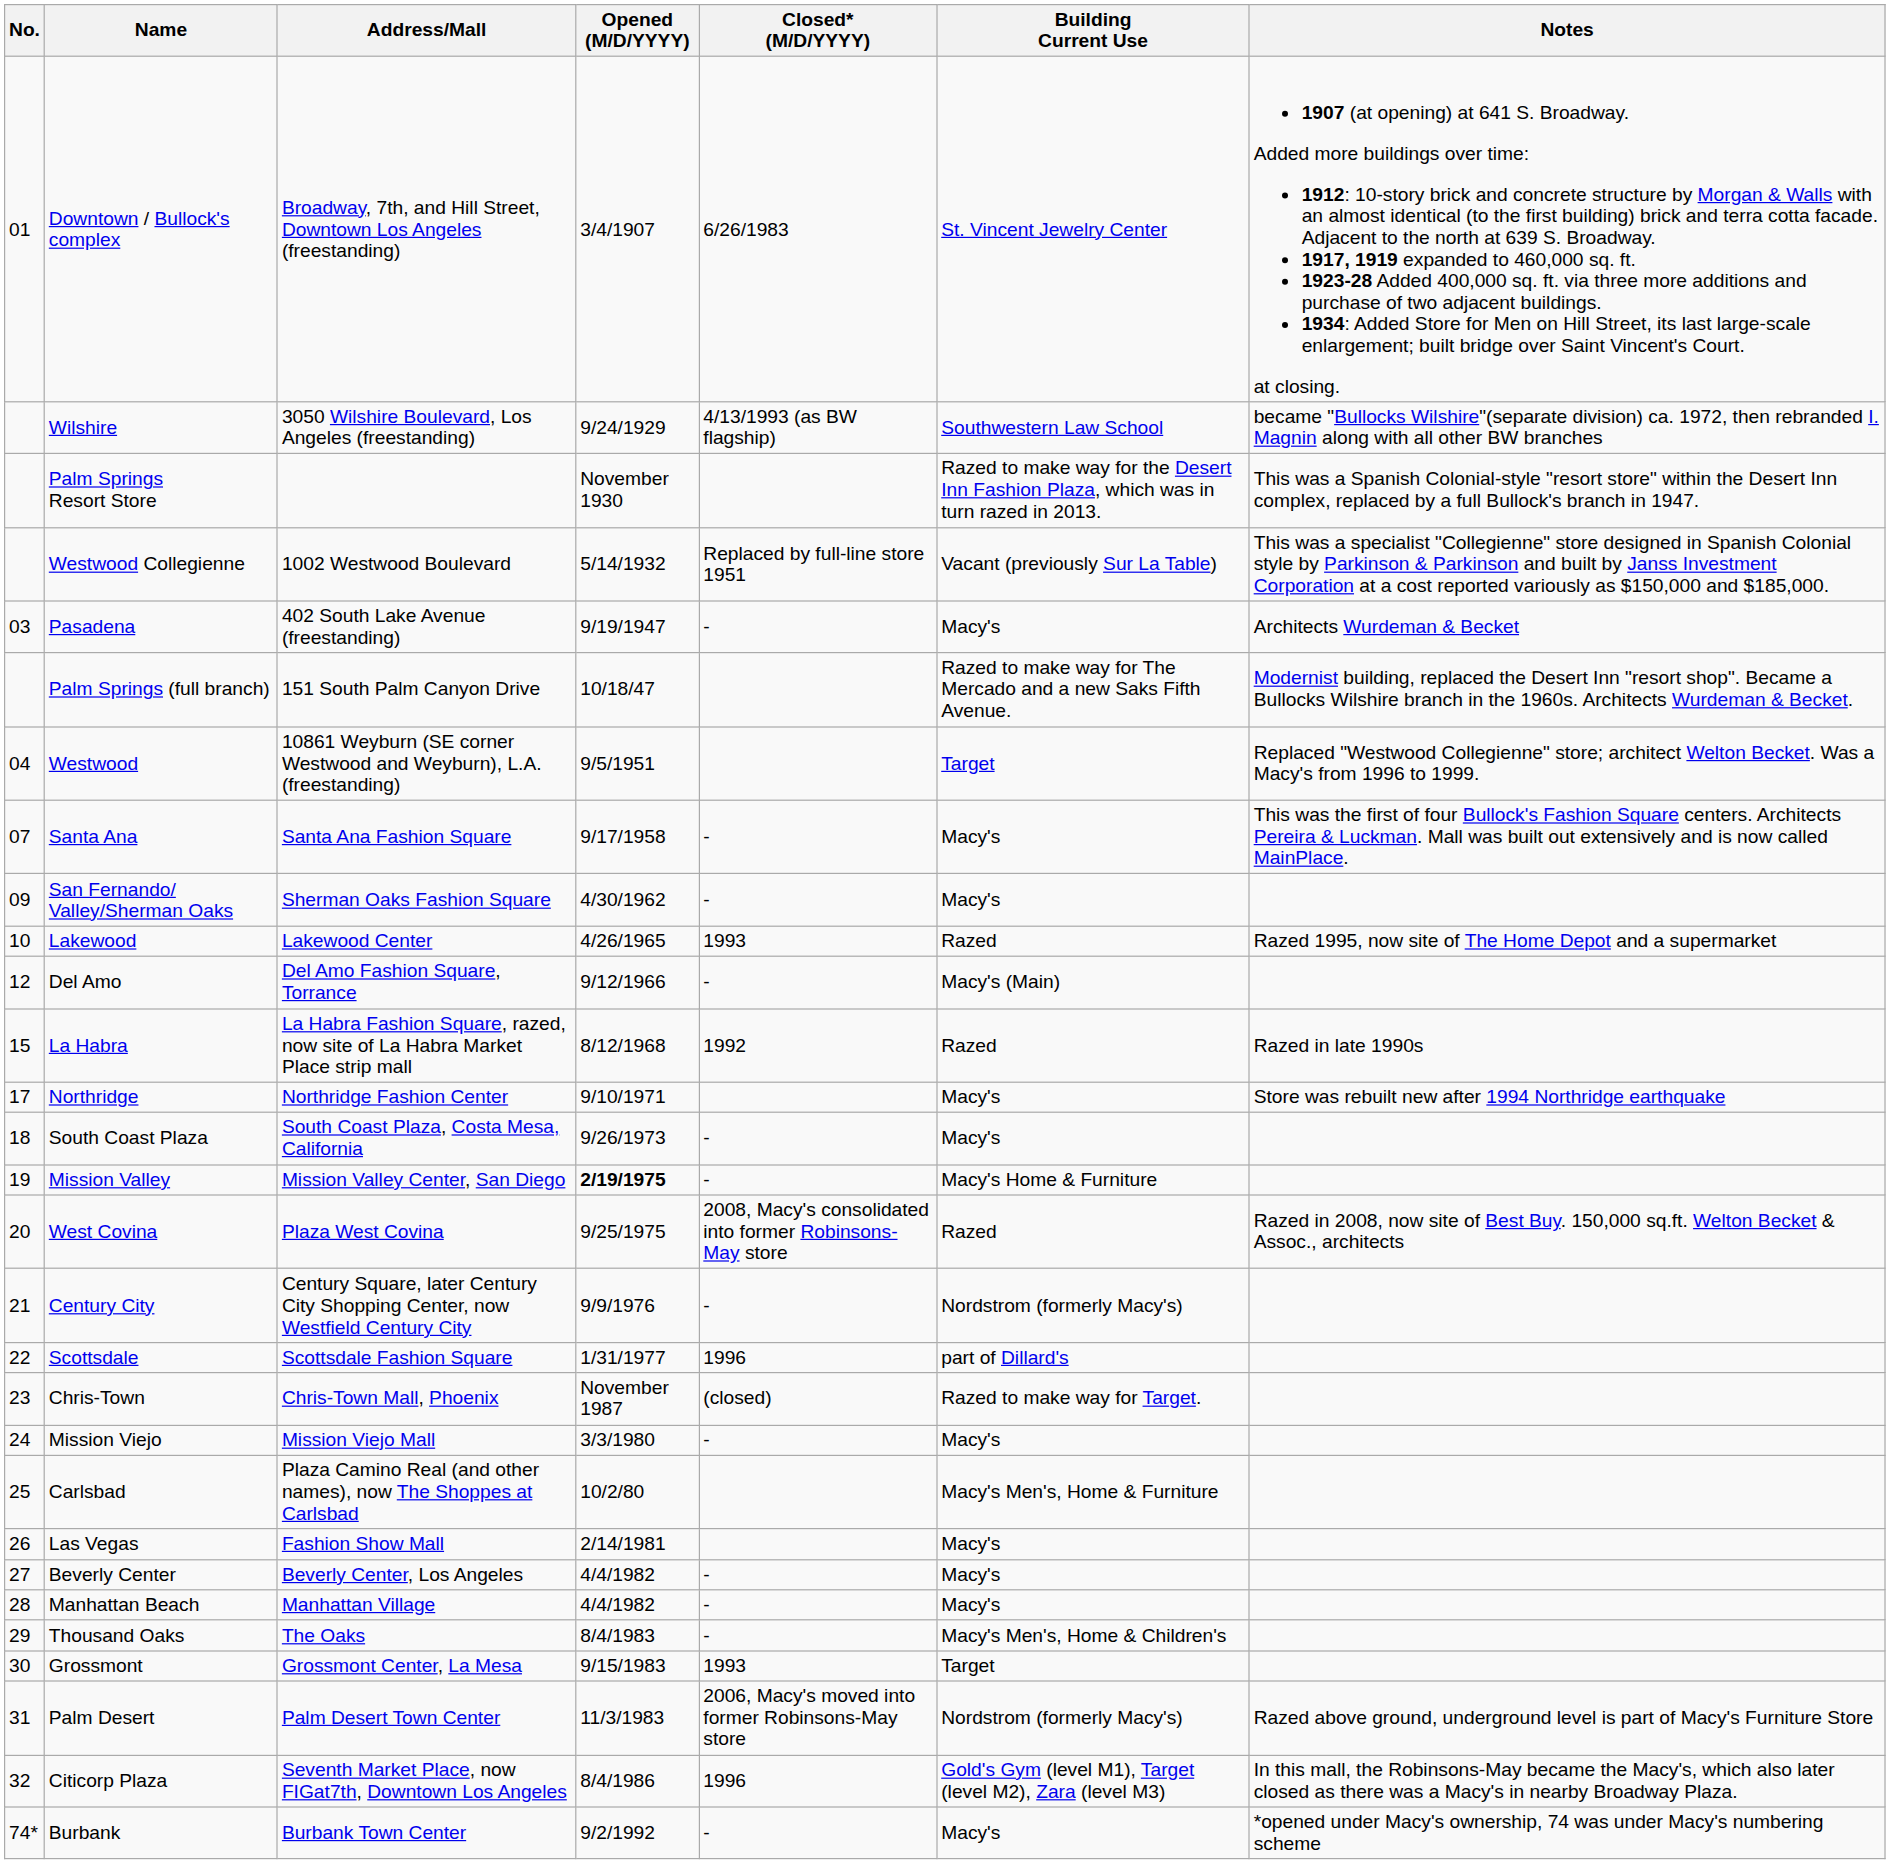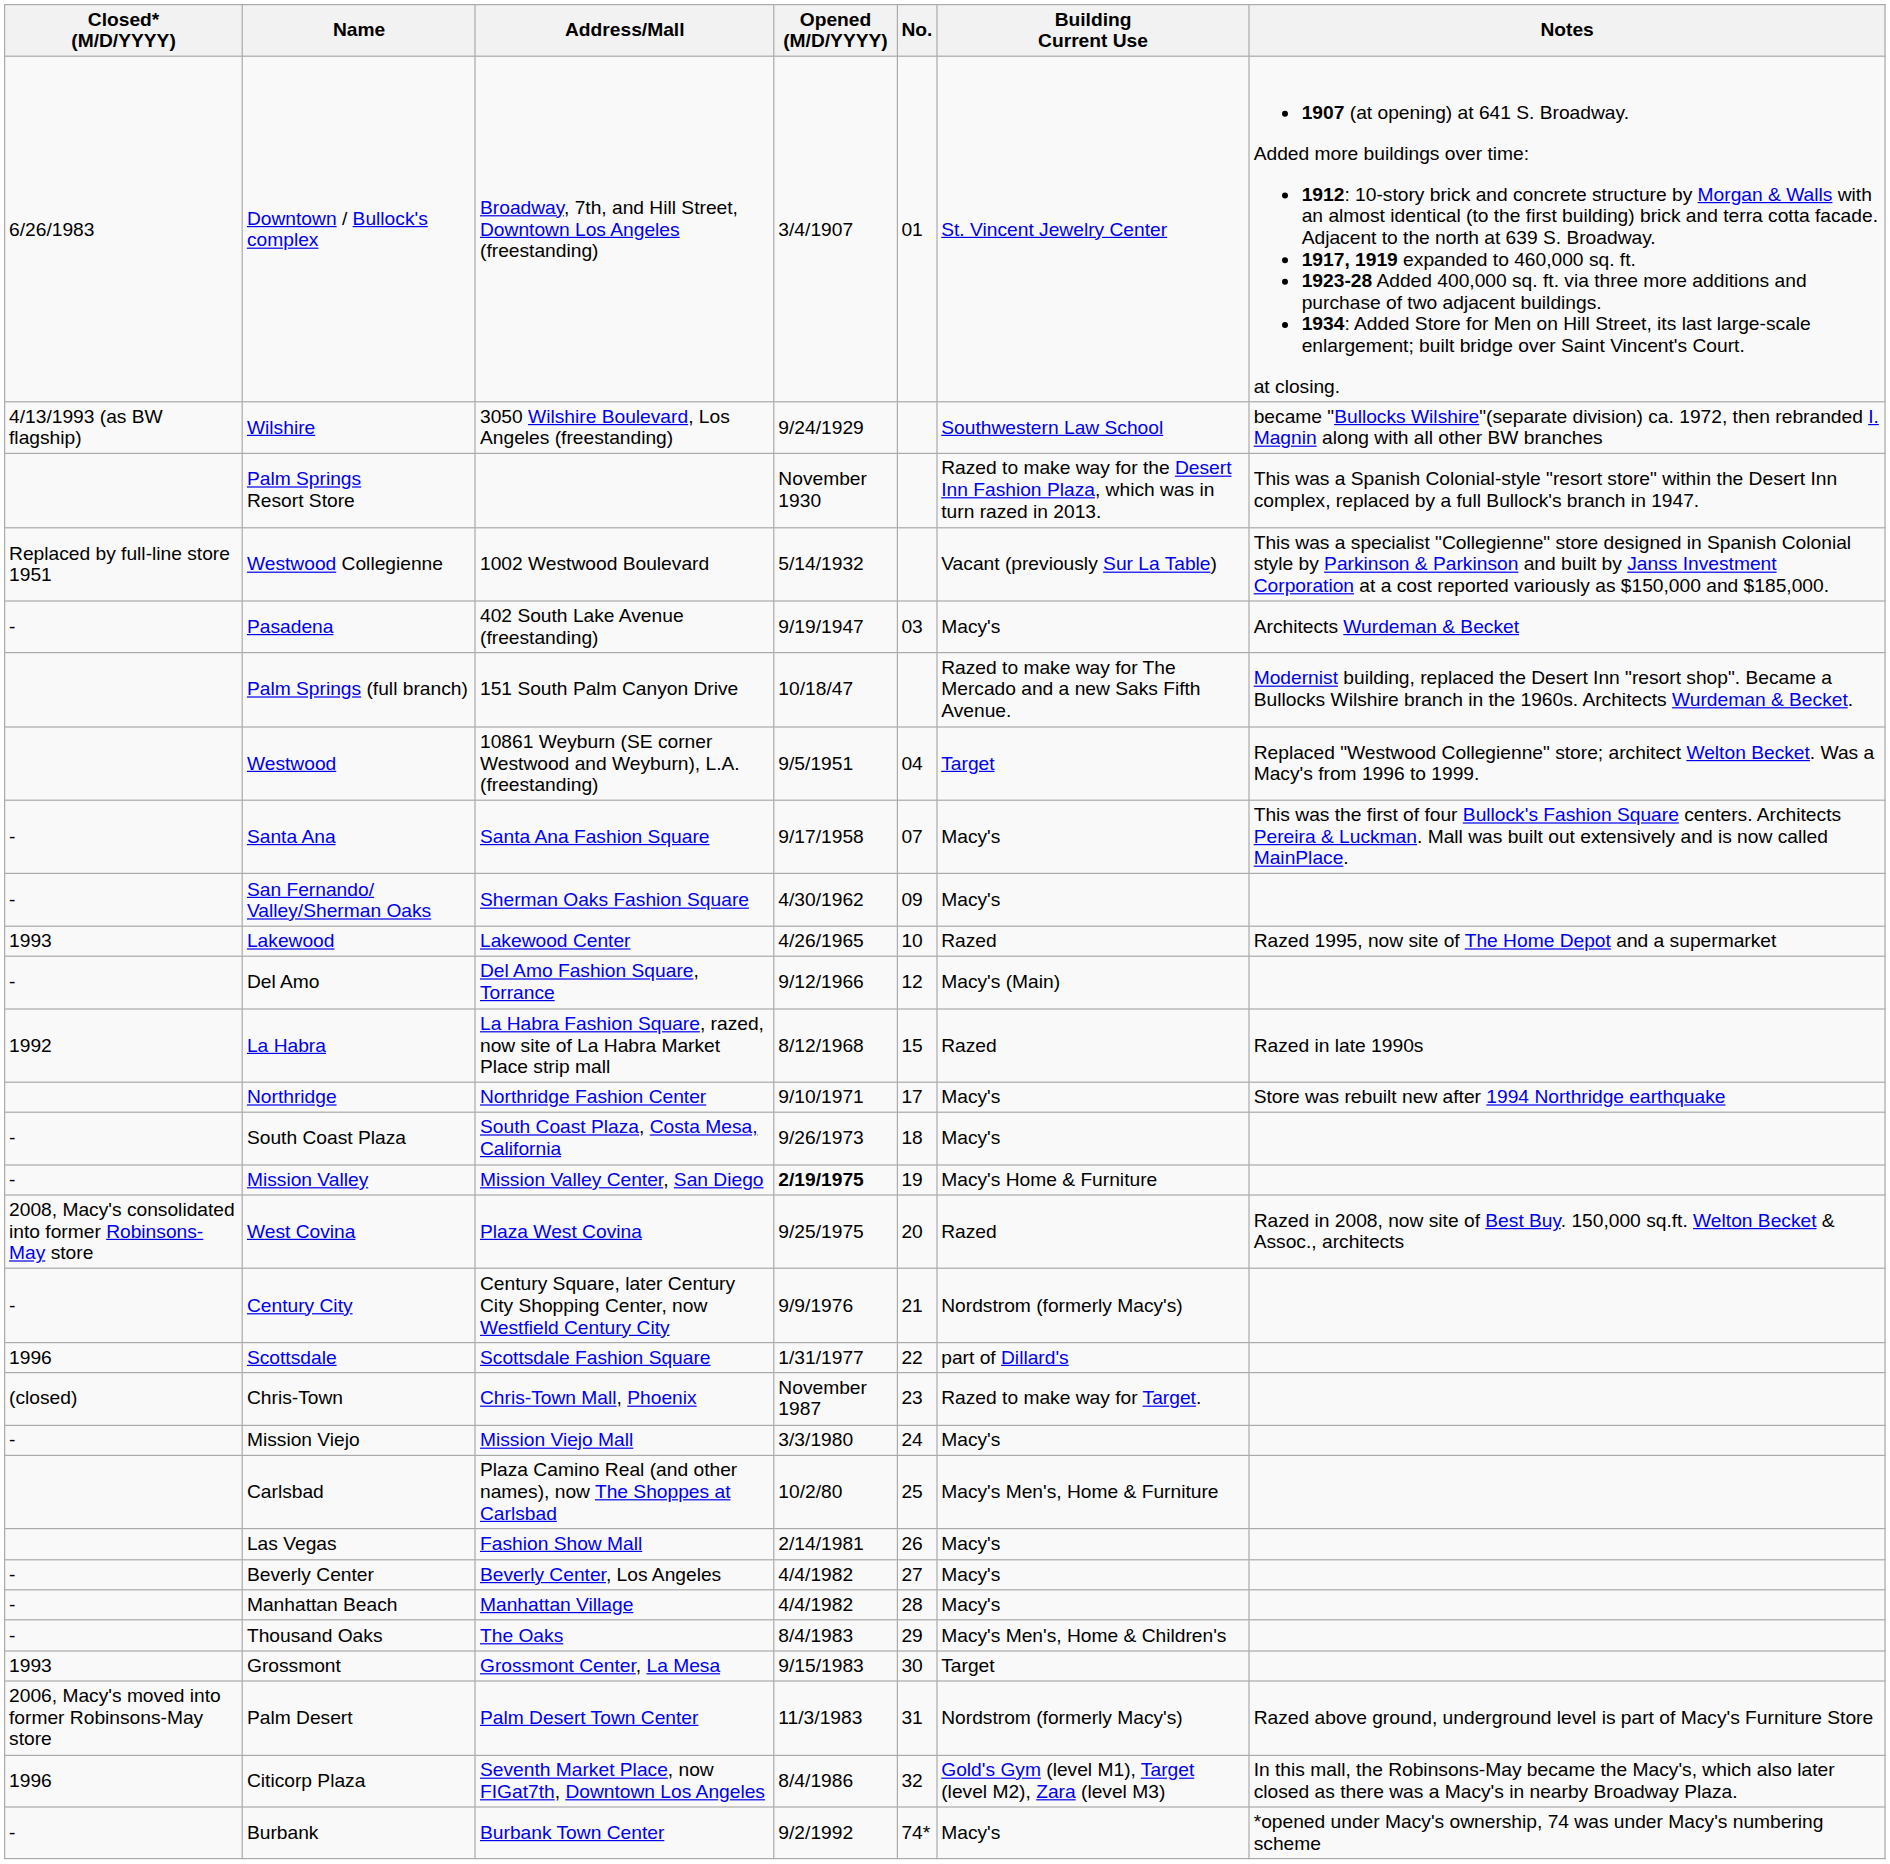 <table class="wikitable">
 <tr>
-<th>No.</th>
+<th>Closed*<br>(M/D/YYYY)</th>
 <th>Name</th>
 <th>Address/Mall</th>
 <th>Opened<br>(M/D/YYYY)</th>
-<th>Closed*<br>(M/D/YYYY)</th>
+<th>No.</th>
 <th>Building<br> Current Use</th>
 <th>Notes</th>
 </tr>
 <tr>
-<td>01</td>
+<td>6/26/1983</td>
 <td><a href='#'>Downtown</a> / <a href='#'>Bullock's complex</a></td>
 <td><a href='#'>Broadway</a>, 7th, and Hill Street, <a href='#'>Downtown Los Angeles</a> (freestanding)</td>
 <td>3/4/1907</td>
-<td>6/26/1983</td>
+<td>01</td>
 <td><a href='#'>St. Vincent Jewelry Center</a></td>
 <td><br><ul><li><strong>1907</strong> (at opening)  at 641 S. Broadway.</li></ul>Added more buildings over time:<br><ul><li><strong>1912</strong>: 10-story brick and concrete structure by <a href='#'>Morgan & Walls</a> with an almost identical (to the first building) brick and terra cotta facade. Adjacent to the north at 639 S. Broadway.</li><li><strong>1917, 1919</strong> expanded to 460,000 sq. ft.</li><li><strong>1923-28</strong> Added 400,000 sq. ft. via three more additions and purchase of two adjacent buildings.</li><li><strong>1934</strong>: Added Store for Men on Hill Street, its last large-scale enlargement; built bridge over Saint Vincent's Court.</li></ul> at closing.</td>
 </tr>
 <tr>
-<td></td>
+<td>4/13/1993 (as BW flagship)</td>
 <td><a href='#'>Wilshire</a></td>
 <td>3050 <a href='#'>Wilshire Boulevard</a>, Los Angeles (freestanding)</td>
 <td>9/24/1929</td>
-<td>4/13/1993 (as BW flagship)</td>
+<td></td>
 <td><a href='#'>Southwestern Law School</a></td>
 <td>became "<a href='#'>Bullocks Wilshire</a>"(separate division) ca. 1972, then rebranded <a href='#'>I. Magnin</a> along with all other BW branches</td>
 </tr>
 <tr>
 <td></td>
 <td><a href='#'>Palm Springs</a><br>Resort Store</td>
 <td></td>
 <td>November 1930</td>
 <td></td>
 <td>Razed to make way for the <a href='#'>Desert Inn Fashion Plaza</a>, which was in turn razed in 2013.</td>
 <td>This was a Spanish Colonial-style "resort store" within the Desert Inn complex, replaced by a full Bullock's branch in 1947.</td>
 </tr>
 <tr>
-<td></td>
+<td>Replaced by full-line store 1951</td>
 <td><a href='#'>Westwood</a> Collegienne</td>
 <td>1002 Westwood Boulevard</td>
 <td>5/14/1932</td>
-<td>Replaced by full-line store 1951</td>
+<td></td>
 <td>Vacant (previously <a href='#'>Sur La Table</a>)</td>
 <td>This was a specialist "Collegienne" store designed in Spanish Colonial style by <a href='#'>Parkinson & Parkinson</a> and built by <a href='#'>Janss Investment Corporation</a> at a cost reported variously as $150,000 and $185,000.</td>
 </tr>
 <tr>
-<td>03</td>
+<td>-</td>
 <td><a href='#'>Pasadena</a></td>
 <td>402 South Lake Avenue (freestanding)</td>
 <td>9/19/1947</td>
-<td>-</td>
+<td>03</td>
 <td>Macy's</td>
 <td>Architects <a href='#'>Wurdeman & Becket</a></td>
 </tr>
 <tr>
 <td></td>
 <td><a href='#'>Palm Springs</a> (full branch)</td>
 <td>151 South Palm Canyon Drive</td>
 <td>10/18/47</td>
 <td></td>
 <td>Razed to make way for The Mercado and a new Saks Fifth Avenue.</td>
 <td><a href='#'>Modernist</a> building, replaced the Desert Inn "resort shop". Became a Bullocks Wilshire branch in the 1960s. Architects <a href='#'>Wurdeman & Becket</a>.</td>
 </tr>
 <tr>
-<td>04</td>
+<td></td>
 <td><a href='#'>Westwood</a></td>
 <td>10861 Weyburn (SE corner Westwood and Weyburn), L.A. (freestanding)</td>
 <td>9/5/1951</td>
-<td></td>
+<td>04</td>
 <td><a href='#'>Target</a></td>
 <td>Replaced "Westwood Collegienne" store; architect <a href='#'>Welton Becket</a>. Was a Macy's from 1996 to 1999.</td>
 </tr>
 <tr>
-<td>07</td>
+<td>-</td>
 <td><a href='#'>Santa Ana</a></td>
 <td><a href='#'>Santa Ana Fashion Square</a></td>
 <td>9/17/1958</td>
-<td>-</td>
+<td>07</td>
 <td>Macy's</td>
 <td>This was the first of four <a href='#'>Bullock's Fashion Square</a> centers. Architects <a href='#'>Pereira & Luckman</a>. Mall was built out extensively and is now called <a href='#'>MainPlace</a>.</td>
 </tr>
 <tr>
-<td>09</td>
+<td>-</td>
 <td><a href='#'>San Fernando/ Valley/</a><a href='#'>Sherman Oaks</a></td>
 <td><a href='#'>Sherman Oaks Fashion Square</a></td>
 <td>4/30/1962</td>
-<td>-</td>
+<td>09</td>
 <td>Macy's</td>
 <td></td>
 </tr>
 <tr>
-<td>10</td>
+<td>1993</td>
 <td><a href='#'>Lakewood</a></td>
 <td><a href='#'>Lakewood Center</a></td>
 <td>4/26/1965</td>
-<td>1993</td>
+<td>10</td>
 <td>Razed</td>
 <td>Razed 1995, now site of <a href='#'>The Home Depot</a> and a supermarket</td>
 </tr>
 <tr>
-<td>12</td>
+<td>-</td>
 <td>Del Amo</td>
 <td><a href='#'>Del Amo Fashion Square</a>, <a href='#'>Torrance</a></td>
 <td>9/12/1966</td>
-<td>-</td>
+<td>12</td>
 <td>Macy's (Main)</td>
 <td></td>
 </tr>
 <tr>
-<td>15</td>
+<td>1992</td>
 <td><a href='#'>La Habra</a></td>
 <td><a href='#'>La Habra Fashion Square</a>, razed, now site of La Habra Market Place strip mall</td>
 <td>8/12/1968</td>
-<td>1992</td>
+<td>15</td>
 <td>Razed</td>
 <td>Razed in late 1990s</td>
 </tr>
 <tr>
-<td>17</td>
+<td></td>
 <td><a href='#'>Northridge</a></td>
 <td><a href='#'>Northridge Fashion Center</a></td>
 <td>9/10/1971</td>
-<td></td>
+<td>17</td>
 <td>Macy's</td>
 <td>Store was rebuilt new after <a href='#'>1994 Northridge earthquake</a></td>
 </tr>
 <tr>
-<td>18</td>
+<td>-</td>
 <td>South Coast Plaza</td>
 <td><a href='#'>South Coast Plaza</a>, <a href='#'>Costa Mesa, California</a></td>
 <td>9/26/1973</td>
-<td>-</td>
+<td>18</td>
 <td>Macy's</td>
 <td></td>
 </tr>
 <tr>
-<td>19</td>
+<td>-</td>
 <td><a href='#'>Mission Valley</a></td>
 <td><a href='#'>Mission Valley Center</a>, <a href='#'>San Diego</a></td>
 <td><strong>2/19/1975</strong></td>
-<td>-</td>
+<td>19</td>
 <td>Macy's Home & Furniture</td>
 <td></td>
 </tr>
 <tr>
-<td>20</td>
+<td>2008, Macy's consolidated into former <a href='#'>Robinsons-May</a> store</td>
 <td><a href='#'>West Covina</a></td>
 <td><a href='#'>Plaza West Covina</a></td>
 <td>9/25/1975</td>
-<td>2008, Macy's consolidated into former <a href='#'>Robinsons-May</a> store</td>
+<td>20</td>
 <td>Razed</td>
 <td>Razed in 2008, now site of <a href='#'>Best Buy</a>. 150,000 sq.ft. <a href='#'>Welton Becket</a> & Assoc., architects</td>
 </tr>
 <tr>
-<td>21</td>
+<td>-</td>
 <td><a href='#'>Century City</a></td>
 <td>Century Square, later Century City Shopping Center, now <a href='#'>Westfield Century City</a></td>
 <td>9/9/1976</td>
-<td>-</td>
+<td>21</td>
 <td>Nordstrom (formerly Macy's)</td>
 <td></td>
 </tr>
 <tr>
-<td>22</td>
+<td>1996</td>
 <td><a href='#'>Scottsdale</a></td>
 <td><a href='#'>Scottsdale Fashion Square</a></td>
 <td>1/31/1977</td>
-<td>1996</td>
+<td>22</td>
 <td>part of <a href='#'>Dillard's</a></td>
 <td></td>
 </tr>
 <tr>
-<td>23</td>
+<td>(closed)</td>
 <td>Chris-Town</td>
 <td><a href='#'>Chris-Town Mall</a>, <a href='#'>Phoenix</a></td>
 <td>November 1987</td>
-<td>(closed)</td>
+<td>23</td>
 <td>Razed to make way for <a href='#'>Target</a>.</td>
 <td></td>
 </tr>
 <tr>
-<td>24</td>
+<td>-</td>
 <td>Mission Viejo</td>
 <td><a href='#'>Mission Viejo Mall</a></td>
 <td>3/3/1980</td>
-<td>-</td>
+<td>24</td>
 <td>Macy's</td>
 <td></td>
 </tr>
 <tr>
-<td>25</td>
+<td></td>
 <td>Carlsbad</td>
 <td>Plaza Camino Real (and other names), now <a href='#'>The Shoppes at Carlsbad</a></td>
 <td>10/2/80</td>
-<td></td>
+<td>25</td>
 <td>Macy's Men's, Home & Furniture</td>
 <td></td>
 </tr>
 <tr>
-<td>26</td>
+<td></td>
 <td>Las Vegas</td>
 <td><a href='#'>Fashion Show Mall</a></td>
 <td>2/14/1981</td>
-<td></td>
+<td>26</td>
 <td>Macy's</td>
 <td></td>
 </tr>
 <tr>
-<td>27</td>
+<td>-</td>
 <td>Beverly Center</td>
 <td><a href='#'>Beverly Center</a>, Los Angeles</td>
 <td>4/4/1982</td>
-<td>-</td>
+<td>27</td>
 <td>Macy's</td>
 <td></td>
 </tr>
 <tr>
-<td>28</td>
+<td>-</td>
 <td>Manhattan Beach</td>
 <td><a href='#'>Manhattan Village</a></td>
 <td>4/4/1982</td>
-<td>-</td>
+<td>28</td>
 <td>Macy's</td>
 <td></td>
 </tr>
 <tr>
-<td>29</td>
+<td>-</td>
 <td>Thousand Oaks</td>
 <td><a href='#'>The Oaks</a></td>
 <td>8/4/1983</td>
-<td>-</td>
+<td>29</td>
 <td>Macy's Men's, Home & Children's</td>
 <td></td>
 </tr>
 <tr>
-<td>30</td>
+<td>1993</td>
 <td>Grossmont</td>
 <td><a href='#'>Grossmont Center</a>, <a href='#'>La Mesa</a></td>
 <td>9/15/1983</td>
-<td>1993</td>
+<td>30</td>
 <td>Target</td>
 <td></td>
 </tr>
 <tr>
-<td>31</td>
+<td>2006, Macy's moved into former Robinsons-May store</td>
 <td>Palm Desert</td>
 <td><a href='#'>Palm Desert Town Center</a></td>
 <td>11/3/1983</td>
-<td>2006, Macy's moved into former Robinsons-May store</td>
+<td>31</td>
 <td>Nordstrom (formerly Macy's)</td>
 <td>Razed above ground, underground level is part of Macy's Furniture Store</td>
 </tr>
 <tr>
-<td>32</td>
+<td>1996</td>
 <td>Citicorp Plaza</td>
 <td><a href='#'>Seventh Market&nbsp;Place</a>, now <a href='#'>FIGat7th</a>, <a href='#'>Downtown Los Angeles</a></td>
 <td>8/4/1986</td>
-<td>1996</td>
+<td>32</td>
 <td><a href='#'>Gold's Gym</a> (level M1), <a href='#'>Target</a> (level M2), <a href='#'>Zara</a> (level M3)</td>
 <td>In this mall, the Robinsons-May became the Macy's, which also later closed as there was a Macy's in nearby Broadway Plaza.</td>
 </tr>
 <tr>
-<td>74*</td>
+<td>-</td>
 <td>Burbank</td>
 <td><a href='#'>Burbank Town Center</a></td>
 <td>9/2/1992</td>
-<td>-</td>
+<td>74*</td>
 <td>Macy's</td>
 <td>*opened under Macy's ownership, 74 was under Macy's numbering scheme</td>
 </tr>
 </table>
